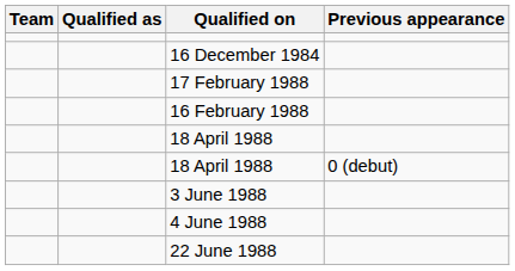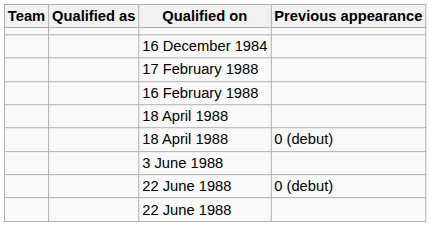 <table class="wikitable sortable" style="text-align:left;">
 <tr>
 <th>Team</th>
 <th>Qualified as</th>
 <th>Qualified on</th>
 <th>Previous appearance</th>
 </tr>
 <tr>
 <td></td>
 <td></td>
 <td></td>
 <td></td>
 </tr>
 <tr>
 <td></td>
 <td></td>
 <td>16 December 1984</td>
 <td></td>
 </tr>
 <tr>
 <td></td>
 <td></td>
 <td>17 February 1988</td>
 <td></td>
 </tr>
 <tr>
 <td></td>
 <td></td>
 <td>16 February 1988</td>
 <td></td>
 </tr>
 <tr>
 <td></td>
 <td></td>
 <td>18 April 1988</td>
 <td></td>
 </tr>
 <tr>
 <td></td>
 <td></td>
 <td>18 April 1988</td>
 <td>0 (debut)</td>
 </tr>
 <tr>
 <td></td>
 <td></td>
 <td>3 June 1988</td>
 <td></td>
 </tr>
 <tr>
 <td></td>
 <td></td>
-<td>4 June 1988</td>
-<td></td>
+<td>22 June 1988</td>
+<td>0 (debut)</td>
 </tr>
 <tr>
 <td></td>
 <td></td>
 <td>22 June 1988</td>
 <td></td>
 </tr>
 </table>
